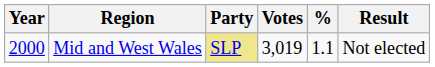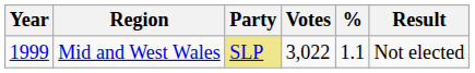 <table class="wikitable">
 <tr>
 <th>Year</th>
 <th>Region</th>
 <th>Party</th>
 <th>Votes</th>
 <th>%</th>
 <th>Result</th>
 </tr>
 <tr>
-<td><a href='#'>2000</a></td>
+<td><a href='#'>1999</a></td>
 <td><a href='#'>Mid and West Wales</a></td>
 <td style="background: khaki;"><a href='#'>SLP</a></td>
-<td>3,019</td>
+<td>3,022</td>
 <td>1.1</td>
 <td>Not elected</td>
 </tr>
 </table>
